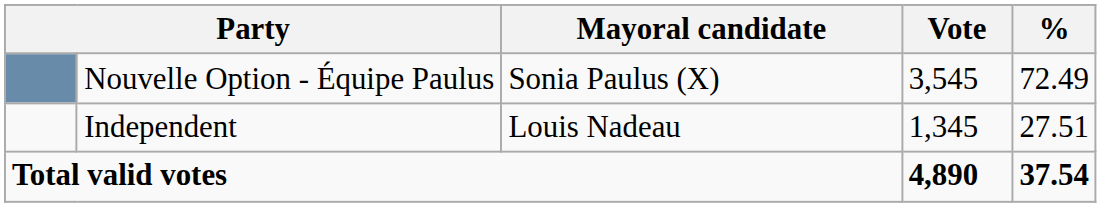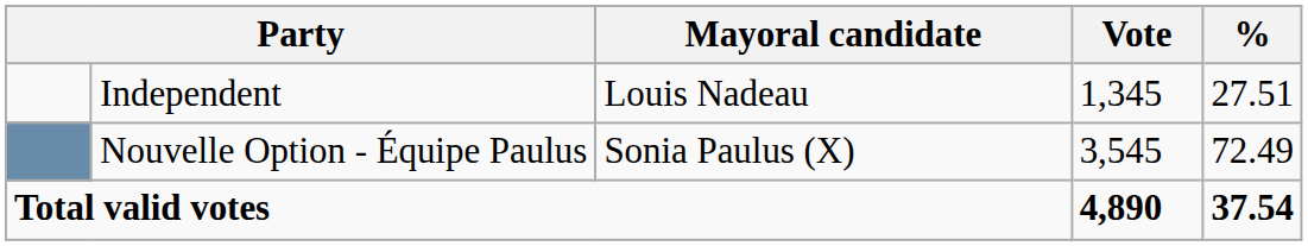 <table class="wikitable">
 <tr>
 <th bgcolor="#DDDDFF" width="230px" colspan="2">Party</th>
 <th bgcolor="#DDDDFF" width="200px">Mayoral candidate</th>
 <th bgcolor="#DDDDFF" width="50px">Vote</th>
 <th bgcolor="#DDDDFF" width="30px">%</th>
+</tr>
+<tr>
+<td> </td>
+<td>Independent</td>
+<td>Louis Nadeau</td>
+<td>1,345</td>
+<td>27.51</td>
 </tr>
 <tr>
 <td bgcolor=#688BAA width="30px"> </td>
 <td>Nouvelle Option - Équipe Paulus</td>
 <td>Sonia Paulus (X)</td>
 <td>3,545</td>
 <td>72.49</td>
 </tr>
 <tr>
-<td> </td>
-<td>Independent</td>
-<td>Louis Nadeau</td>
-<td>1,345</td>
-<td>27.51</td>
-</tr>
-<tr>
 <td colspan="3"><strong>Total valid votes</strong></td>
 <td><strong>4,890</strong></td>
 <td><strong>37.54</strong></td>
 </tr>
 </table>
